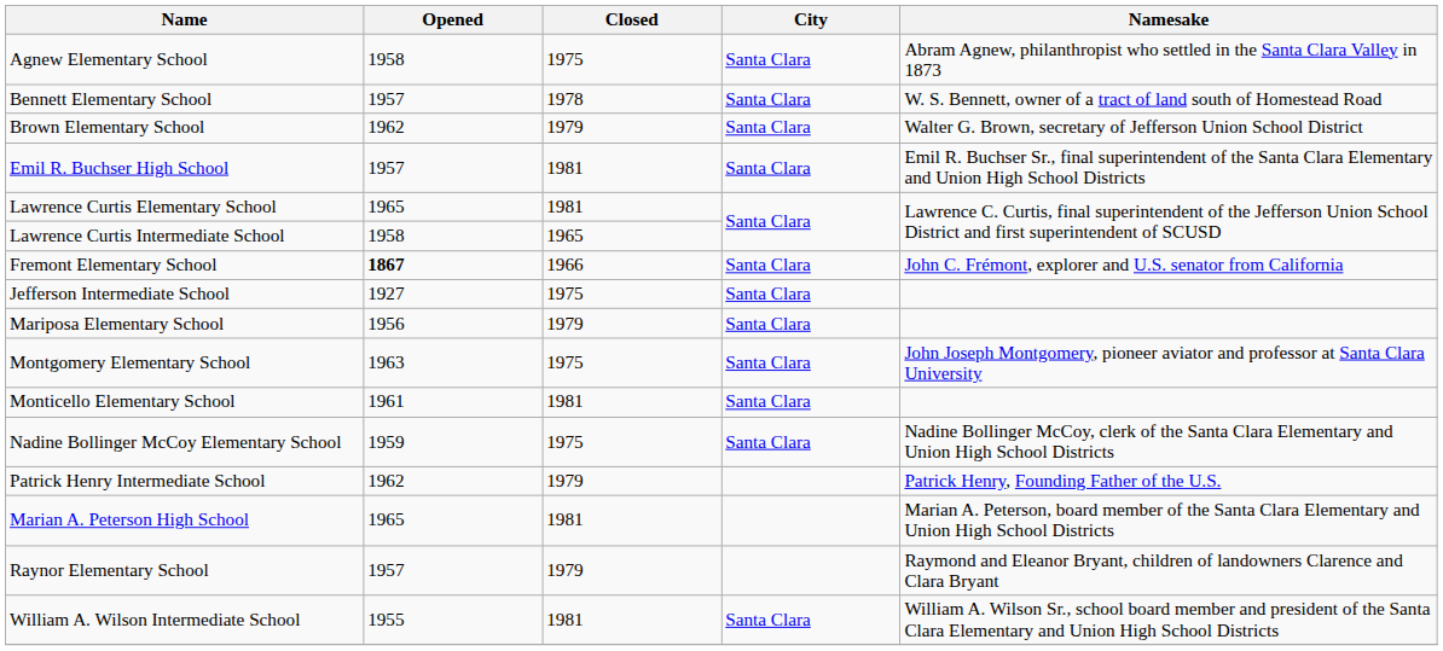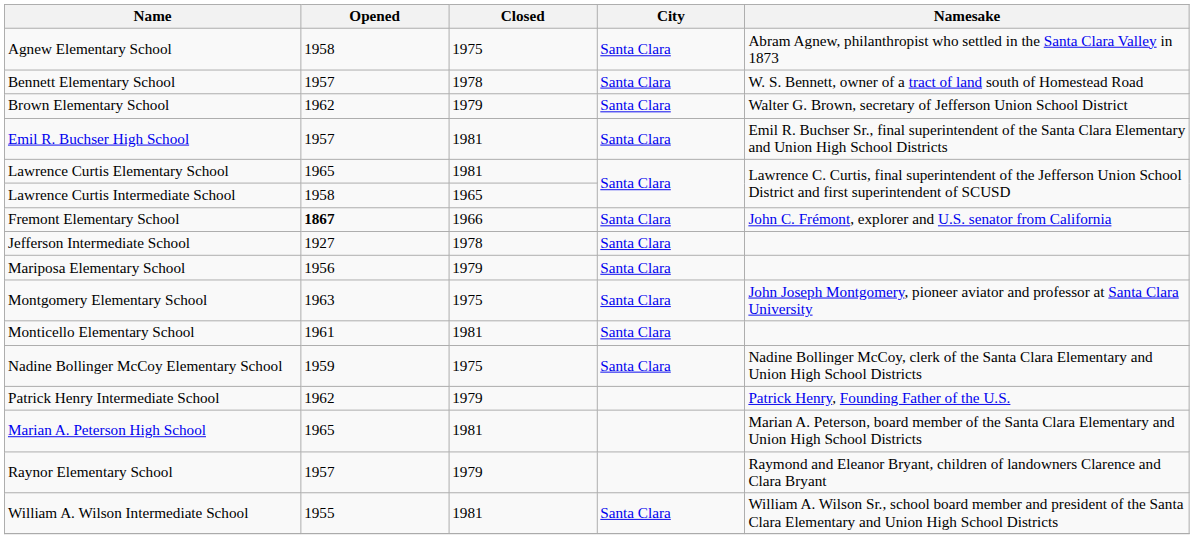 <table class="wikitable sortable mw-collapsible mw-collapsed sticky-header">
 <tr>
 <th scope="col" style="width: 25%;">Name<wbr></th>
 <th scope="col" style="width: 12.5%;">Opened<wbr></th>
 <th scope="col" style="width: 12.5%;">Closed<wbr></th>
 <th scope="col" style="width: 12.5%;">City<wbr></th>
 <th scope="col" style="width: 37.5%;", class="unsortable">Namesake</th>
 </tr>
 <tr>
 <td>Agnew Elementary School</td>
 <td>1958</td>
 <td>1975</td>
 <td><a href='#'>Santa Clara</a></td>
 <td>Abram Agnew, philanthropist who settled in the <a href='#'>Santa Clara Valley</a> in 1873</td>
 </tr>
 <tr>
 <td>Bennett Elementary School</td>
 <td>1957</td>
 <td>1978</td>
 <td><a href='#'>Santa Clara</a></td>
 <td>W. S. Bennett, owner of a <a href='#'>tract of land</a> south of Homestead Road</td>
 </tr>
 <tr>
 <td>Brown Elementary School</td>
 <td>1962</td>
 <td>1979</td>
 <td><a href='#'>Santa Clara</a></td>
 <td>Walter G. Brown, secretary of Jefferson Union School District</td>
 </tr>
 <tr>
 <td><a href='#'>Emil R. Buchser High School</a></td>
 <td>1957</td>
 <td>1981</td>
 <td><a href='#'>Santa Clara</a></td>
 <td>Emil R. Buchser Sr., final superintendent of the Santa Clara Elementary and Union High School Districts</td>
 </tr>
 <tr>
 <td>Lawrence Curtis Elementary School</td>
 <td>1965</td>
 <td>1981</td>
 <td rowspan=2><a href='#'>Santa Clara</a></td>
 <td rowspan=2>Lawrence C. Curtis, final superintendent of the Jefferson Union School District and first superintendent of SCUSD</td>
 </tr>
 <tr>
 <td>Lawrence Curtis Intermediate School</td>
 <td>1958<wbr></td>
 <td>1965</td>
 </tr>
 <tr>
 <td>Fremont Elementary School</td>
 <td><strong>1867</strong></td>
 <td>1966</td>
 <td><a href='#'>Santa Clara</a></td>
 <td><a href='#'>John C. Frémont</a>, explorer and <a href='#'>U.S. senator from California</a></td>
 </tr>
 <tr>
 <td>Jefferson Intermediate School</td>
 <td>1927</td>
-<td>1975<wbr></td>
+<td>1978<wbr></td>
 <td><a href='#'>Santa Clara</a></td>
 <td></td>
 </tr>
 <tr>
 <td>Mariposa Elementary School</td>
 <td>1956</td>
 <td>1979</td>
 <td><a href='#'>Santa Clara</a></td>
 <td></td>
 </tr>
 <tr>
 <td>Montgomery Elementary School</td>
 <td>1963</td>
 <td>1975</td>
 <td><a href='#'>Santa Clara</a></td>
 <td><a href='#'>John Joseph Montgomery</a>, pioneer aviator and professor at <a href='#'>Santa Clara University</a></td>
 </tr>
 <tr>
 <td>Monticello Elementary School</td>
 <td>1961</td>
 <td>1981</td>
 <td><a href='#'>Santa Clara</a></td>
 <td></td>
 </tr>
 <tr>
 <td>Nadine Bollinger McCoy Elementary School</td>
 <td>1959</td>
 <td>1975</td>
 <td><a href='#'>Santa Clara</a></td>
 <td>Nadine Bollinger McCoy, clerk of the Santa Clara Elementary and Union High School Districts</td>
 </tr>
 <tr>
 <td>Patrick Henry Intermediate School</td>
 <td>1962</td>
 <td>1979</td>
 <td><a href='#'></a></td>
 <td><a href='#'>Patrick Henry</a>, <a href='#'>Founding Father of the U.S.</a></td>
 </tr>
 <tr>
 <td><a href='#'>Marian A. Peterson High School</a></td>
 <td>1965</td>
 <td>1981</td>
 <td><a href='#'></a></td>
 <td>Marian A. Peterson, board member of the Santa Clara Elementary and Union High School Districts</td>
 </tr>
 <tr>
 <td>Raynor Elementary School</td>
 <td>1957</td>
 <td>1979</td>
 <td><a href='#'></a></td>
 <td>Raymond and Eleanor Bryant, children of landowners Clarence and Clara Bryant</td>
 </tr>
 <tr>
 <td>William A. Wilson Intermediate School</td>
 <td>1955</td>
 <td>1981</td>
 <td><a href='#'>Santa Clara</a></td>
 <td>William A. Wilson Sr., school board member and president of the Santa Clara Elementary and Union High School Districts</td>
 </tr>
 <tr>
 </tr>
 </table>
